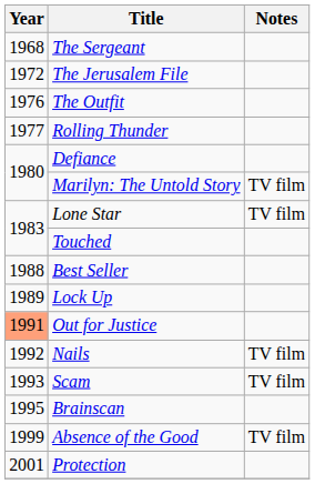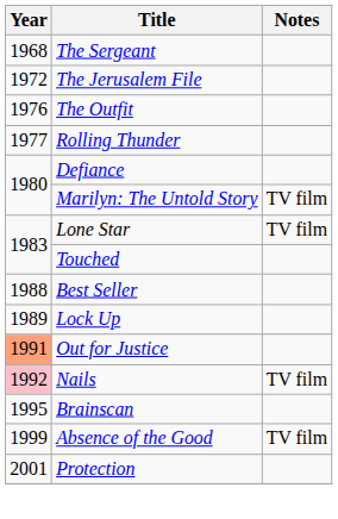 <table class="wikitable sortable">
 <tr>
 <th>Year</th>
 <th>Title</th>
 <th class="unsortable">Notes</th>
 </tr>
 <tr>
 <td>1968</td>
 <td><em><a href='#'>The Sergeant</a></em></td>
 <td></td>
 </tr>
 <tr>
 <td>1972</td>
 <td><em><a href='#'>The Jerusalem File</a></em></td>
 <td></td>
 </tr>
 <tr>
 <td>1976</td>
 <td><em><a href='#'>The Outfit</a></em></td>
 <td></td>
 </tr>
 <tr>
 <td>1977</td>
 <td><em><a href='#'>Rolling Thunder</a></em></td>
 <td></td>
 </tr>
 <tr>
 <td rowspan=2>1980</td>
 <td><em><a href='#'>Defiance</a></em></td>
 <td></td>
 </tr>
 <tr>
 <td><em><a href='#'>Marilyn: The Untold Story</a></em></td>
 <td>TV film</td>
 </tr>
 <tr>
 <td rowspan=2>1983</td>
 <td><em>Lone Star</em></td>
 <td>TV film</td>
 </tr>
 <tr>
 <td><em><a href='#'>Touched</a></em></td>
 <td></td>
 </tr>
 <tr>
 <td>1988</td>
 <td><em><a href='#'>Best Seller</a></em></td>
 <td></td>
 </tr>
 <tr>
 <td>1989</td>
 <td><em><a href='#'>Lock Up</a></em></td>
 <td></td>
 </tr>
 <tr>
 <td style="background: lightsalmon;">1991</td>
 <td><em><a href='#'>Out for Justice</a></em></td>
 <td></td>
 </tr>
 <tr>
-<td>1992</td>
+<td style="background: pink;">1992</td>
 <td><em><a href='#'>Nails</a></em></td>
-<td>TV film</td>
-</tr>
-<tr>
-<td>1993</td>
-<td><em><a href='#'>Scam</a></em></td>
 <td>TV film</td>
 </tr>
 <tr>
 <td>1995</td>
 <td><em><a href='#'>Brainscan</a></em></td>
 <td></td>
 </tr>
 <tr>
 <td>1999</td>
 <td><em><a href='#'>Absence of the Good</a></em></td>
 <td>TV film</td>
 </tr>
 <tr>
 <td>2001</td>
 <td><em><a href='#'>Protection</a></em></td>
 <td></td>
 </tr>
 <tr>
 </tr>
 </table>
